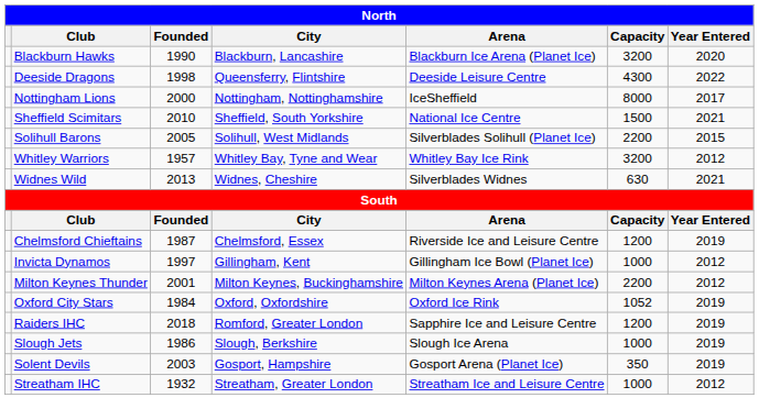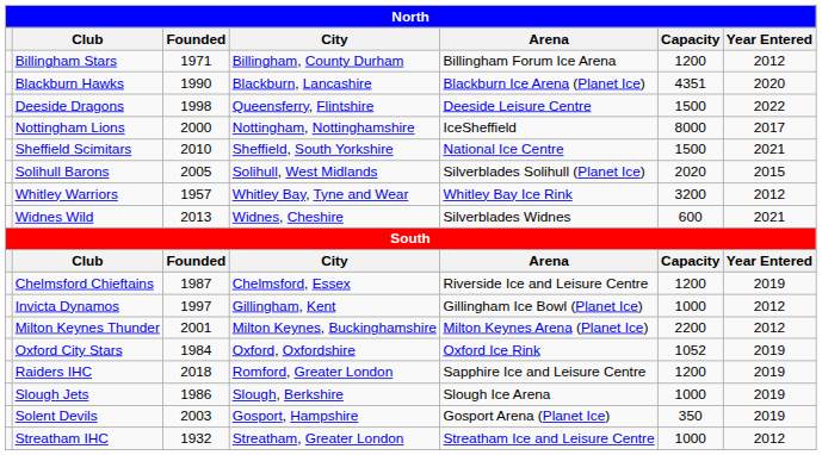 <table class="wikitable" style="font-size: 90%">
 <tr>
 <th style="background:blue; color:white" colspan=7><span>North</span></th>
 </tr>
 <tr>
 <th></th>
 <th>Club</th>
 <th>Founded</th>
 <th>City</th>
 <th>Arena</th>
 <th>Capacity</th>
 <th>Year Entered</th>
 </tr>
 <tr>
 <td></td>
+<td><a href='#'>Billingham Stars</a></td>
+<td style="text-align:center">1971</td>
+<td><a href='#'>Billingham</a>, <a href='#'>County Durham</a></td>
+<td>Billingham Forum Ice Arena</td>
+<td style="text-align:center">1200</td>
+<td style="text-align:center">2012</td>
+</tr>
+<tr>
+<td></td>
 <td><a href='#'>Blackburn Hawks</a></td>
 <td style="text-align:center">1990</td>
 <td><a href='#'>Blackburn</a>, <a href='#'>Lancashire</a></td>
 <td><a href='#'>Blackburn Ice Arena</a> (<a href='#'>Planet Ice</a>)</td>
-<td style="text-align:center">3200</td>
+<td style="text-align:center">4351</td>
 <td style="text-align:center">2020</td>
 </tr>
 <tr>
 <td></td>
 <td><a href='#'>Deeside Dragons</a></td>
 <td style="text-align:center">1998</td>
 <td><a href='#'>Queensferry</a>, <a href='#'>Flintshire</a></td>
 <td><a href='#'>Deeside Leisure Centre</a></td>
-<td style="text-align:center">4300</td>
+<td style="text-align:center">1500</td>
 <td style="text-align:center">2022</td>
 </tr>
 <tr>
 <td></td>
 <td><a href='#'>Nottingham Lions</a></td>
 <td style="text-align:center">2000</td>
 <td><a href='#'>Nottingham</a>, <a href='#'>Nottinghamshire</a></td>
 <td>IceSheffield</td>
 <td style="text-align:center">8000</td>
 <td style="text-align:center">2017</td>
 </tr>
 <tr>
 <td></td>
 <td><a href='#'>Sheffield Scimitars</a></td>
 <td style="text-align:center">2010</td>
 <td><a href='#'>Sheffield</a>, <a href='#'>South Yorkshire</a></td>
 <td><a href='#'>National Ice Centre</a></td>
 <td style="text-align:center">1500</td>
 <td style="text-align:center">2021</td>
 </tr>
 <tr>
 <td></td>
 <td><a href='#'>Solihull Barons</a></td>
 <td style="text-align:center">2005</td>
 <td><a href='#'>Solihull</a>, <a href='#'>West Midlands</a></td>
 <td>Silverblades Solihull (<a href='#'>Planet Ice</a>)</td>
-<td style="text-align:center">2200</td>
+<td style="text-align:center">2020</td>
 <td style="text-align:center">2015</td>
 </tr>
 <tr>
 <td></td>
 <td><a href='#'>Whitley Warriors</a></td>
 <td style="text-align:center">1957</td>
 <td><a href='#'>Whitley Bay</a>, <a href='#'>Tyne and Wear</a></td>
 <td><a href='#'>Whitley Bay Ice Rink</a></td>
 <td style="text-align:center">3200</td>
 <td style="text-align:center">2012</td>
 </tr>
 <tr>
 <td></td>
 <td><a href='#'>Widnes Wild</a></td>
 <td style="text-align:center">2013</td>
 <td><a href='#'>Widnes</a>, <a href='#'>Cheshire</a></td>
 <td>Silverblades Widnes</td>
-<td style="text-align:center">630</td>
+<td style="text-align:center">600</td>
 <td style="text-align:center">2021</td>
 </tr>
 <tr>
 <th style="background:red; color:white" colspan=7><span>South</span></th>
 </tr>
 <tr>
 <th></th>
 <th>Club</th>
 <th>Founded</th>
 <th>City</th>
 <th>Arena</th>
 <th>Capacity</th>
 <th>Year Entered</th>
 </tr>
 <tr>
 <td></td>
 <td><a href='#'>Chelmsford Chieftains</a></td>
 <td style="text-align:center">1987</td>
 <td><a href='#'>Chelmsford</a>, <a href='#'>Essex</a></td>
 <td>Riverside Ice and Leisure Centre</td>
 <td style="text-align:center">1200</td>
 <td style="text-align:center">2019</td>
 </tr>
 <tr>
 <td></td>
 <td><a href='#'>Invicta Dynamos</a></td>
 <td style="text-align:center">1997</td>
 <td><a href='#'>Gillingham</a>, <a href='#'>Kent</a></td>
 <td>Gillingham Ice Bowl (<a href='#'>Planet Ice</a>)</td>
 <td style="text-align:center">1000</td>
 <td style="text-align:center">2012</td>
 </tr>
 <tr>
 <td></td>
 <td><a href='#'>Milton Keynes Thunder</a></td>
 <td style="text-align:center">2001</td>
 <td><a href='#'>Milton Keynes</a>, <a href='#'>Buckinghamshire</a></td>
 <td><a href='#'>Milton Keynes Arena</a> (<a href='#'>Planet Ice</a>)</td>
 <td style="text-align:center">2200</td>
 <td style="text-align:center">2012</td>
 </tr>
 <tr>
 <td></td>
 <td><a href='#'>Oxford City Stars</a></td>
 <td style="text-align:center">1984</td>
 <td><a href='#'>Oxford</a>, <a href='#'>Oxfordshire</a></td>
 <td><a href='#'>Oxford Ice Rink</a></td>
 <td style="text-align:center">1052</td>
 <td style="text-align:center">2019</td>
 </tr>
 <tr>
 <td></td>
 <td><a href='#'>Raiders IHC</a></td>
 <td style="text-align:center">2018</td>
 <td><a href='#'>Romford</a>, <a href='#'>Greater London</a></td>
 <td>Sapphire Ice and Leisure Centre</td>
 <td style="text-align:center">1200</td>
 <td style="text-align:center">2019</td>
 </tr>
 <tr>
 <td></td>
 <td><a href='#'>Slough Jets</a></td>
 <td style="text-align:center">1986</td>
 <td><a href='#'>Slough</a>, <a href='#'>Berkshire</a></td>
 <td>Slough Ice Arena</td>
 <td style="text-align:center">1000</td>
 <td style="text-align:center">2019</td>
 </tr>
 <tr>
 <td></td>
 <td><a href='#'>Solent Devils</a></td>
 <td style="text-align:center">2003</td>
 <td><a href='#'>Gosport</a>, <a href='#'>Hampshire</a></td>
 <td>Gosport Arena (<a href='#'>Planet Ice</a>)</td>
 <td style="text-align:center">350</td>
 <td style="text-align:center">2019</td>
 </tr>
 <tr>
 <td></td>
 <td><a href='#'>Streatham IHC</a></td>
 <td style="text-align:center">1932</td>
 <td><a href='#'>Streatham</a>, <a href='#'>Greater London</a></td>
 <td><a href='#'>Streatham Ice and Leisure Centre</a></td>
 <td style="text-align:center">1000</td>
 <td style="text-align:center">2012</td>
 </tr>
 </table>
